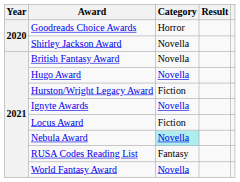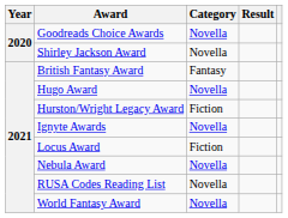 <table class="wikitable sortable plainrowheaders">
 <tr>
 <th>Year</th>
 <th>Award</th>
 <th>Category</th>
 <th>Result</th>
 <th></th>
 </tr>
 <tr>
 <th rowspan="2">2020</th>
 <td><a href='#'>Goodreads Choice Awards</a></td>
-<td>Horror</td>
+<td><a href='#'>Novella</a></td>
 <td></td>
 <td></td>
 </tr>
 <tr>
 <td><a href='#'>Shirley Jackson Award</a></td>
 <td>Novella</td>
 <td></td>
 <td></td>
 </tr>
 <tr>
 <th rowspan="8">2021</th>
 <td><a href='#'>British Fantasy Award</a></td>
-<td>Novella</td>
+<td>Fantasy</td>
 <td></td>
 <td></td>
 </tr>
 <tr>
 <td><a href='#'>Hugo Award</a></td>
 <td><a href='#'>Novella</a></td>
 <td></td>
 <td></td>
 </tr>
 <tr>
 <td><a href='#'>Hurston/Wright Legacy Award</a></td>
 <td>Fiction</td>
 <td></td>
 <td></td>
 </tr>
 <tr>
 <td><a href='#'>Ignyte Awards</a></td>
 <td><a href='#'>Novella</a></td>
 <td></td>
 <td></td>
 </tr>
 <tr>
 <td><a href='#'>Locus Award</a></td>
 <td>Fiction</td>
 <td></td>
 <td></td>
 </tr>
 <tr>
 <td><a href='#'>Nebula Award</a></td>
-<td style="background: paleturquoise;"><a href='#'>Novella</a></td>
+<td><a href='#'>Novella</a></td>
 <td></td>
 <td></td>
 </tr>
 <tr>
 <td><a href='#'>RUSA Codes Reading List</a></td>
-<td>Fantasy</td>
+<td>Novella</td>
 <td></td>
 <td></td>
 </tr>
 <tr>
 <td><a href='#'>World Fantasy Award</a></td>
 <td><a href='#'>Novella</a></td>
 <td></td>
 <td></td>
 </tr>
 </table>
